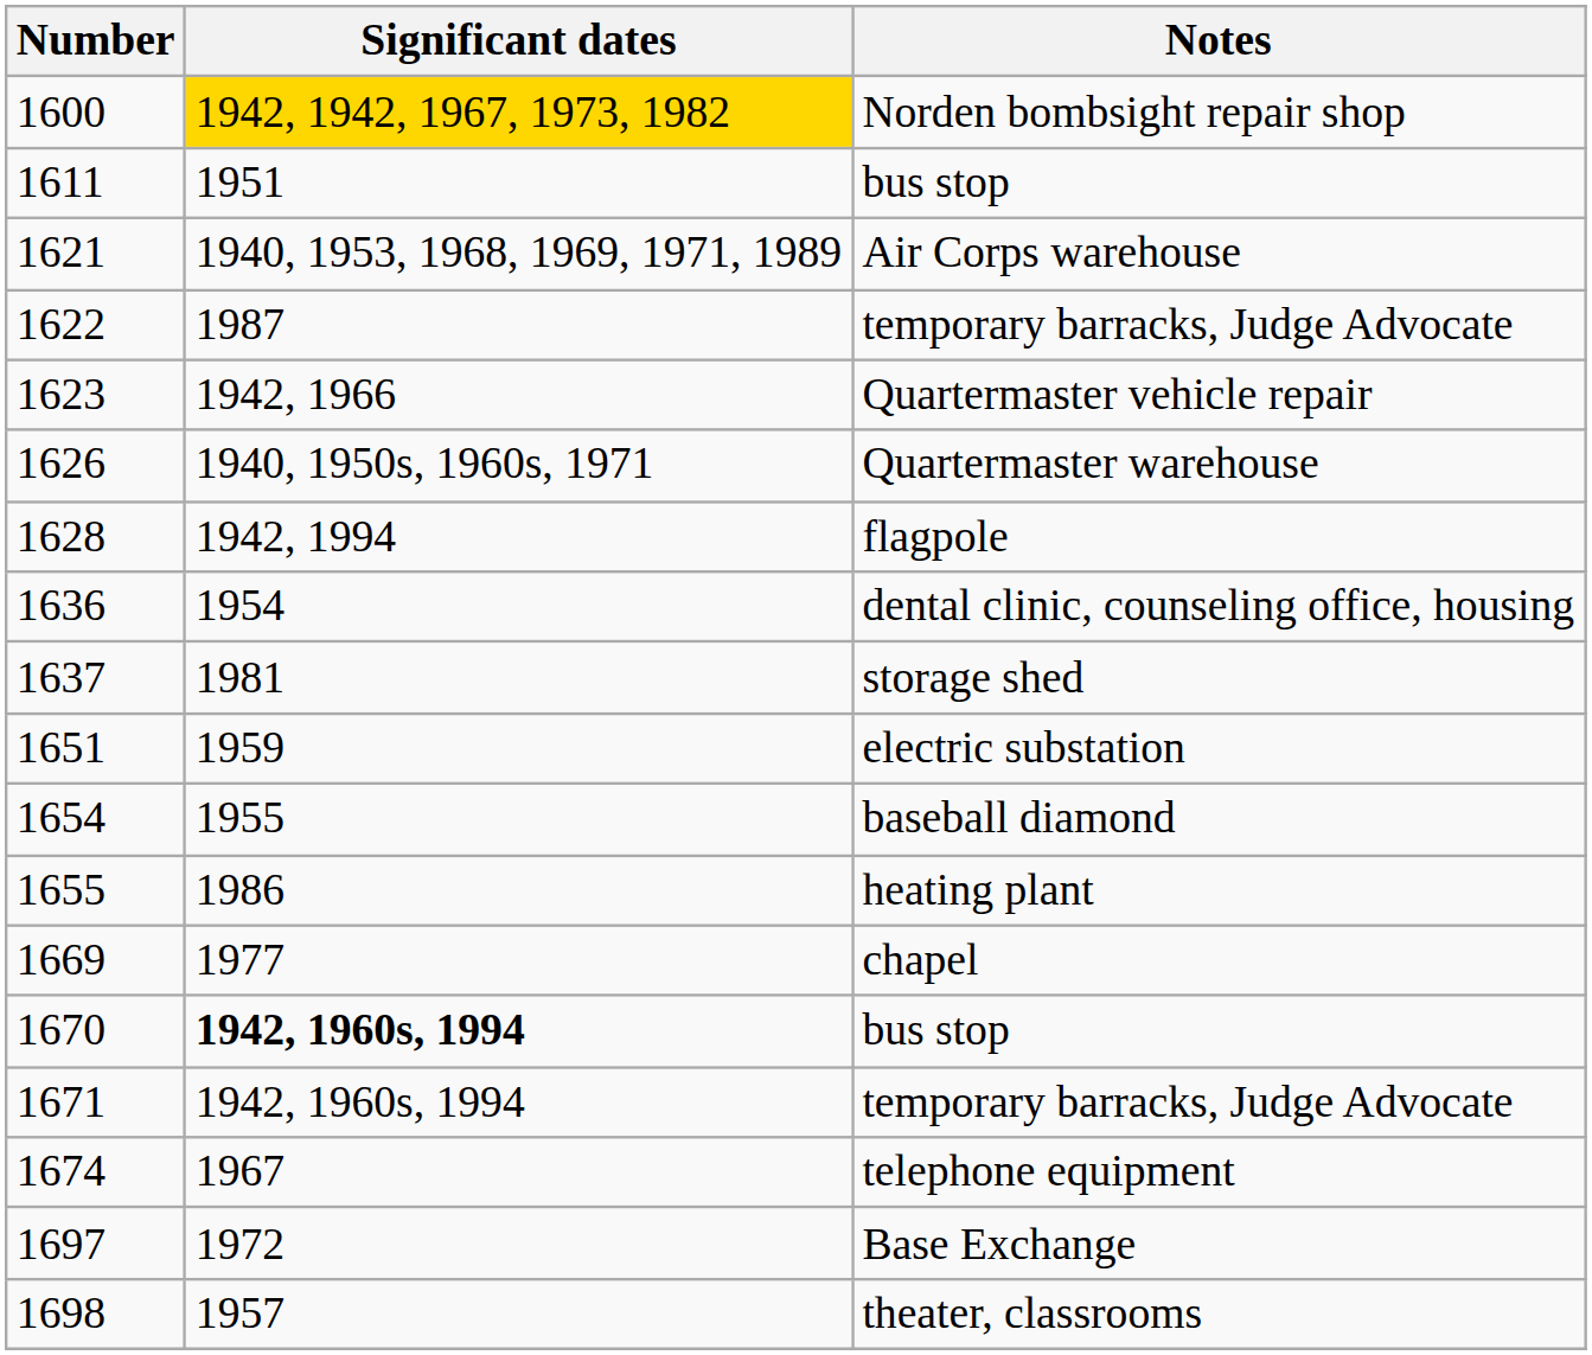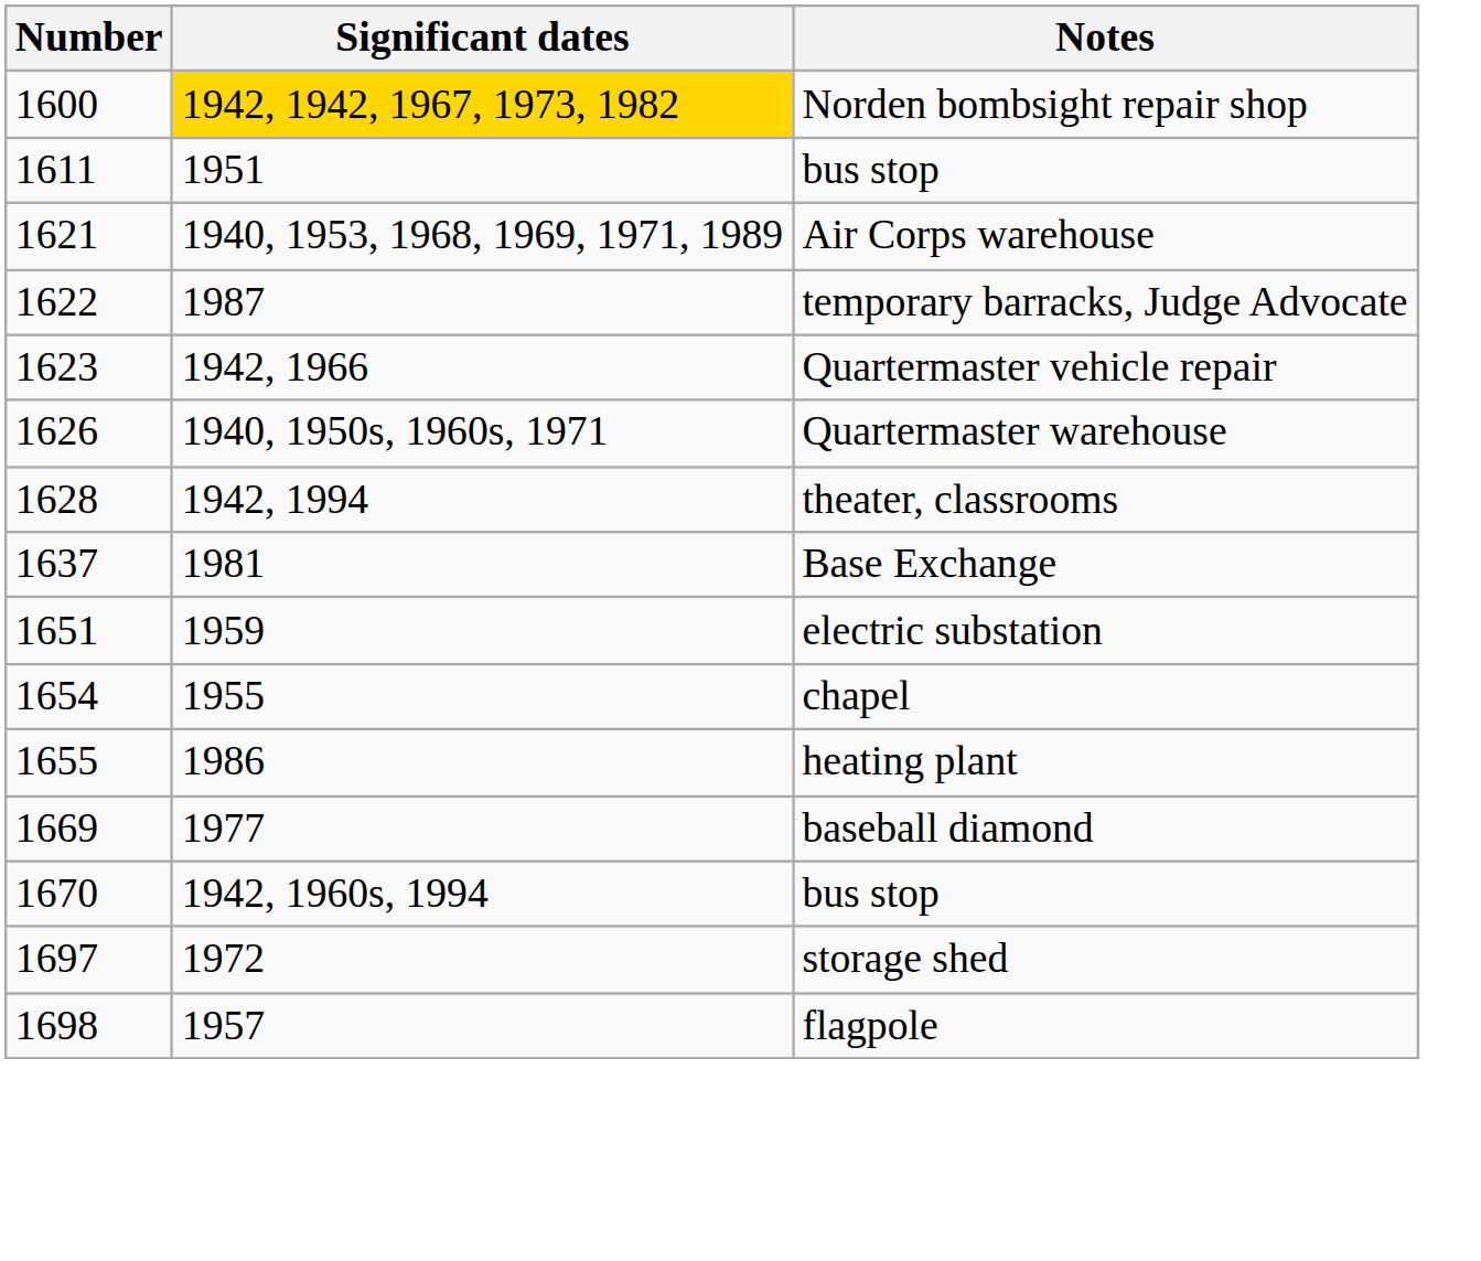 <table class="wikitable sortable">
 <tr>
 <th scope="col">Number</th>
 <th scope="col">Significant dates</th>
 <th scope="col">Notes</th>
 </tr>
 <tr>
 <td scope="row">1600</td>
 <td style="background: gold;">1942, 1942, 1967, 1973, 1982</td>
 <td>Norden bombsight repair shop</td>
 </tr>
 <tr>
 <td scope="row">1611</td>
 <td>1951</td>
 <td>bus stop</td>
 </tr>
 <tr>
 <td scope="row">1621</td>
 <td>1940, 1953, 1968, 1969, 1971, 1989</td>
 <td>Air Corps warehouse</td>
 </tr>
 <tr>
 <td scope="row">1622</td>
 <td>1987</td>
 <td>temporary barracks, Judge Advocate</td>
 </tr>
 <tr>
 <td scope="row">1623</td>
 <td>1942, 1966</td>
 <td>Quartermaster vehicle repair</td>
 </tr>
 <tr>
 <td scope="row">1626</td>
 <td>1940, 1950s, 1960s, 1971</td>
 <td>Quartermaster warehouse</td>
 </tr>
 <tr>
 <td scope="row">1628</td>
 <td>1942, 1994</td>
-<td>flagpole</td>
-</tr>
-<tr>
-<td scope="row">1636</td>
-<td>1954</td>
-<td>dental clinic, counseling office, housing</td>
+<td>theater, classrooms</td>
 </tr>
 <tr>
 <td scope="row">1637</td>
 <td>1981</td>
-<td>storage shed</td>
+<td>Base Exchange</td>
 </tr>
 <tr>
 <td scope="row">1651</td>
 <td>1959</td>
 <td>electric substation</td>
 </tr>
 <tr>
 <td scope="row">1654</td>
 <td>1955</td>
-<td>baseball diamond</td>
+<td>chapel</td>
 </tr>
 <tr>
 <td scope="row">1655</td>
 <td>1986</td>
 <td>heating plant</td>
 </tr>
 <tr>
 <td scope="row">1669</td>
 <td>1977</td>
-<td>chapel</td>
+<td>baseball diamond</td>
 </tr>
 <tr>
 <td scope="row">1670</td>
-<td><strong>1942, 1960s, 1994</strong></td>
+<td>1942, 1960s, 1994</td>
 <td>bus stop</td>
-</tr>
-<tr>
-<td scope="row">1671</td>
-<td>1942, 1960s, 1994</td>
-<td>temporary barracks, Judge Advocate</td>
-</tr>
-<tr>
-<td scope="row">1674</td>
-<td>1967</td>
-<td>telephone equipment</td>
 </tr>
 <tr>
 <td scope="row">1697</td>
 <td>1972</td>
-<td>Base Exchange</td>
+<td>storage shed</td>
 </tr>
 <tr>
 <td scope="row">1698</td>
 <td>1957</td>
-<td>theater, classrooms</td>
+<td>flagpole</td>
 </tr>
 <tr>
 </tr>
 </table>
